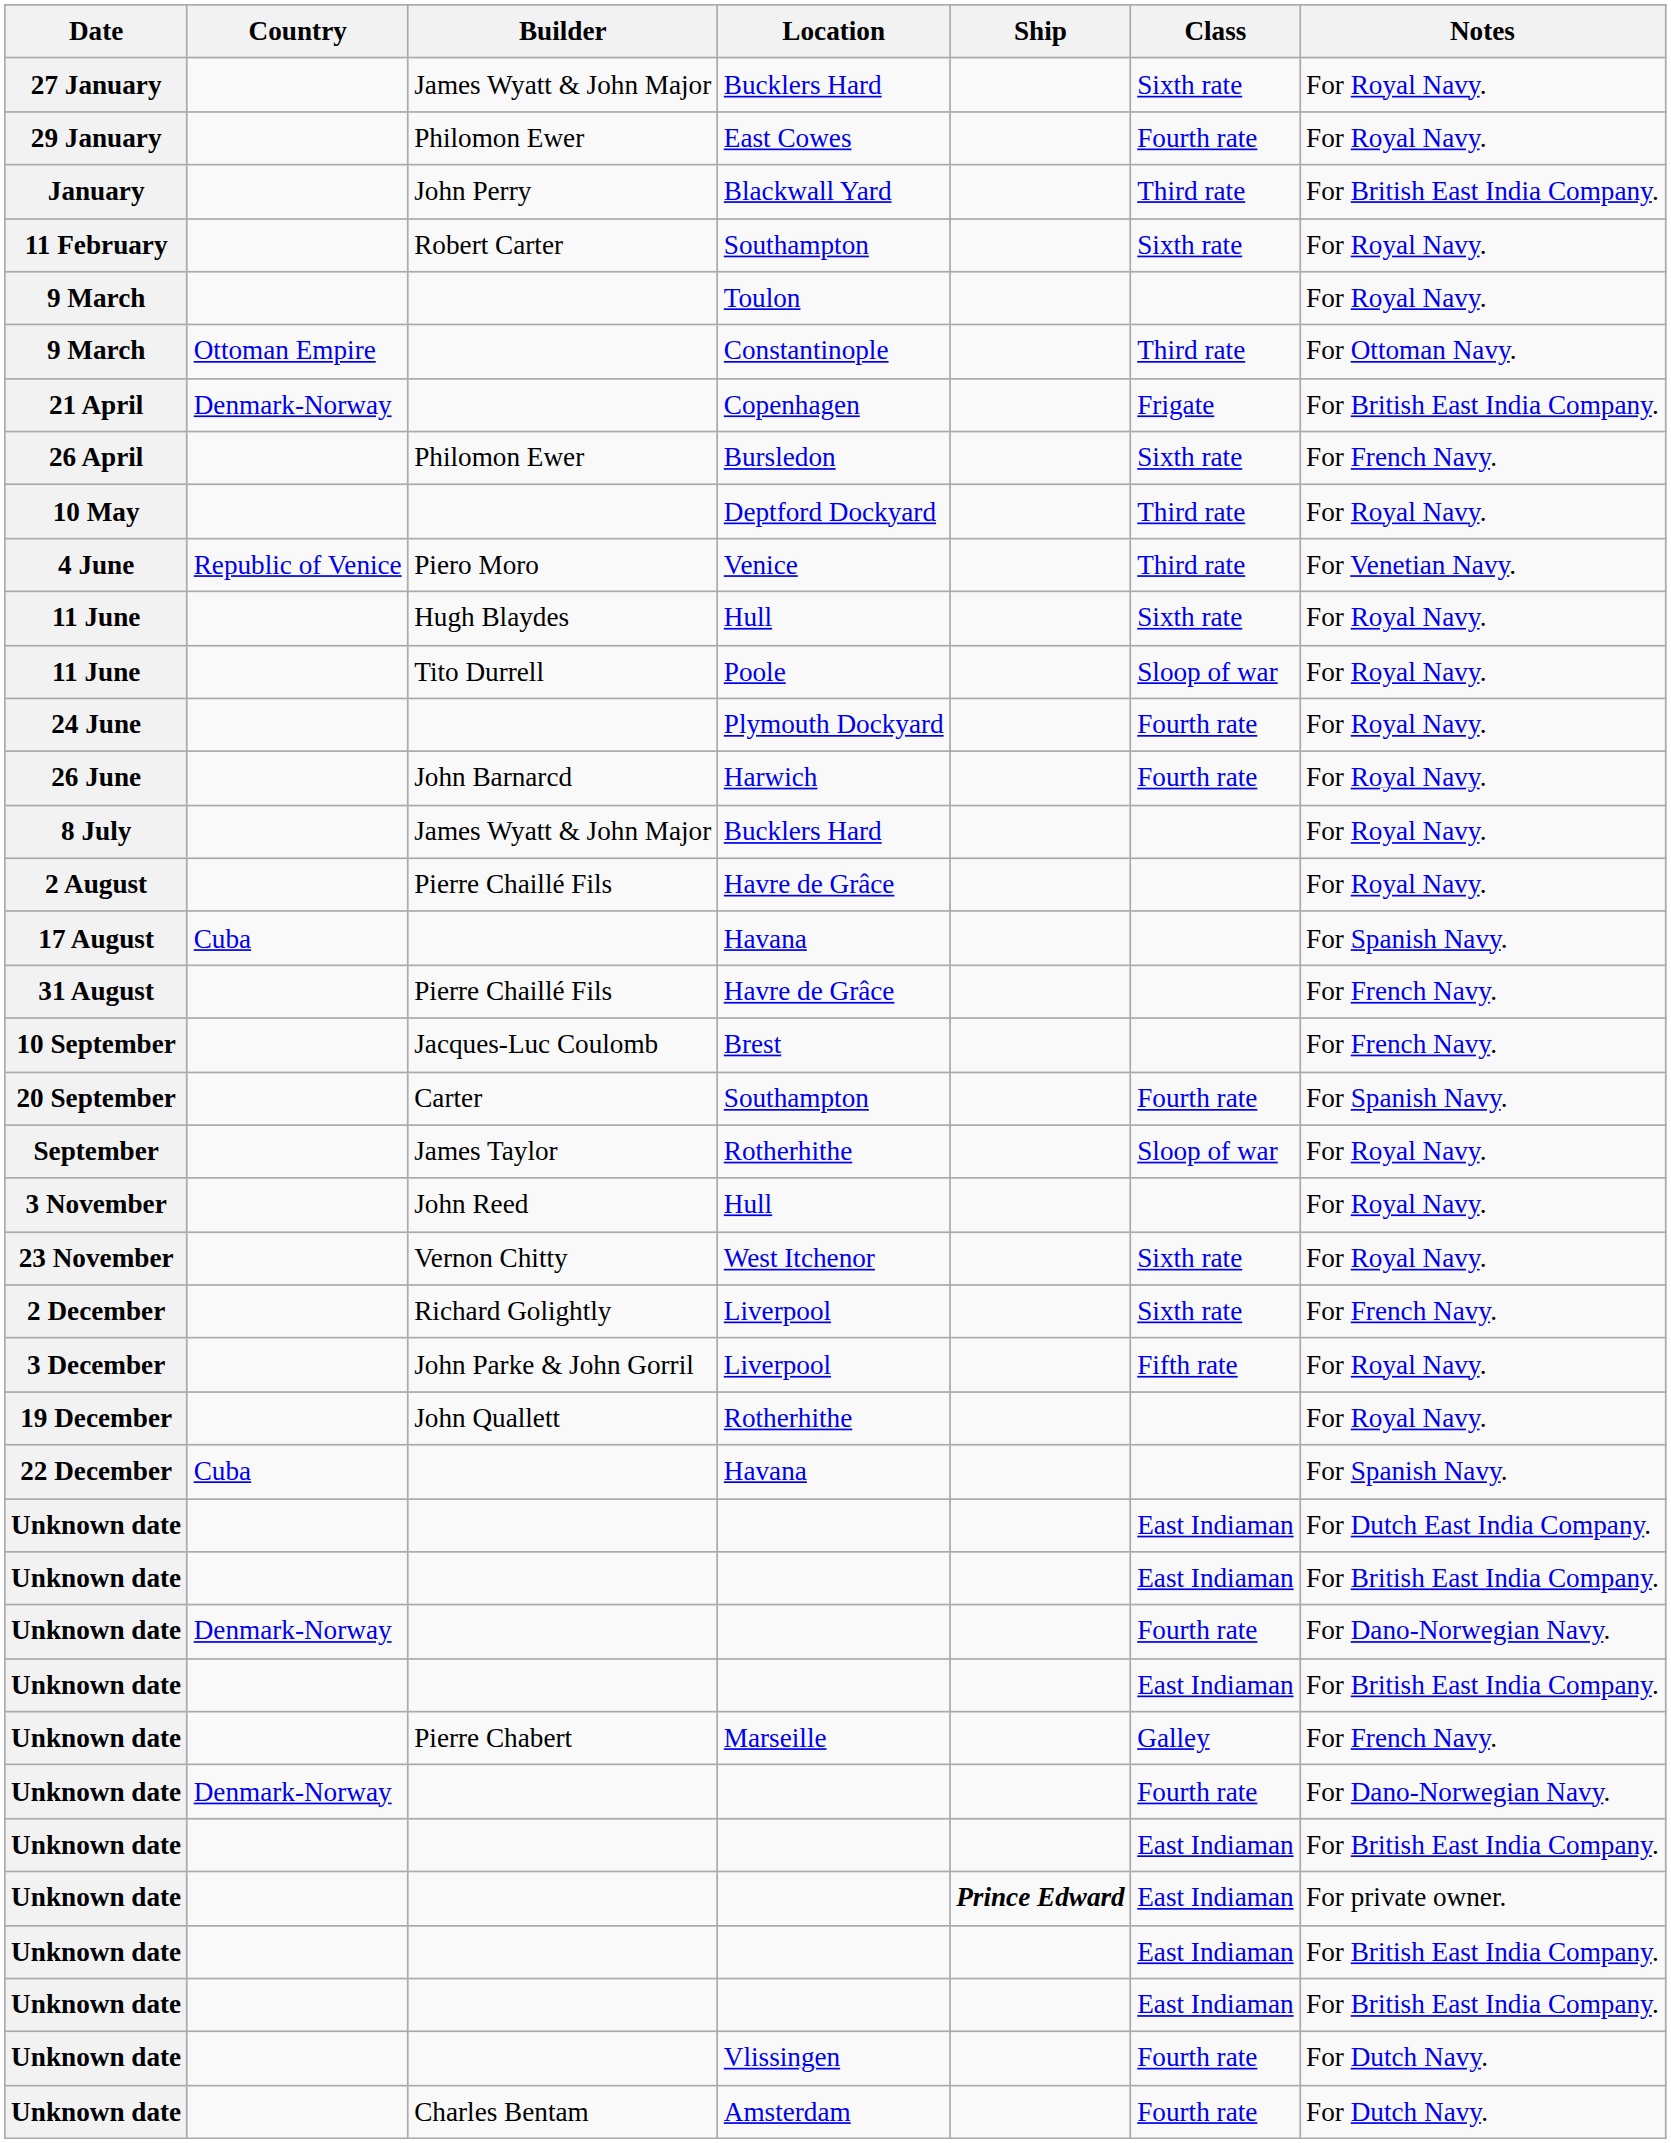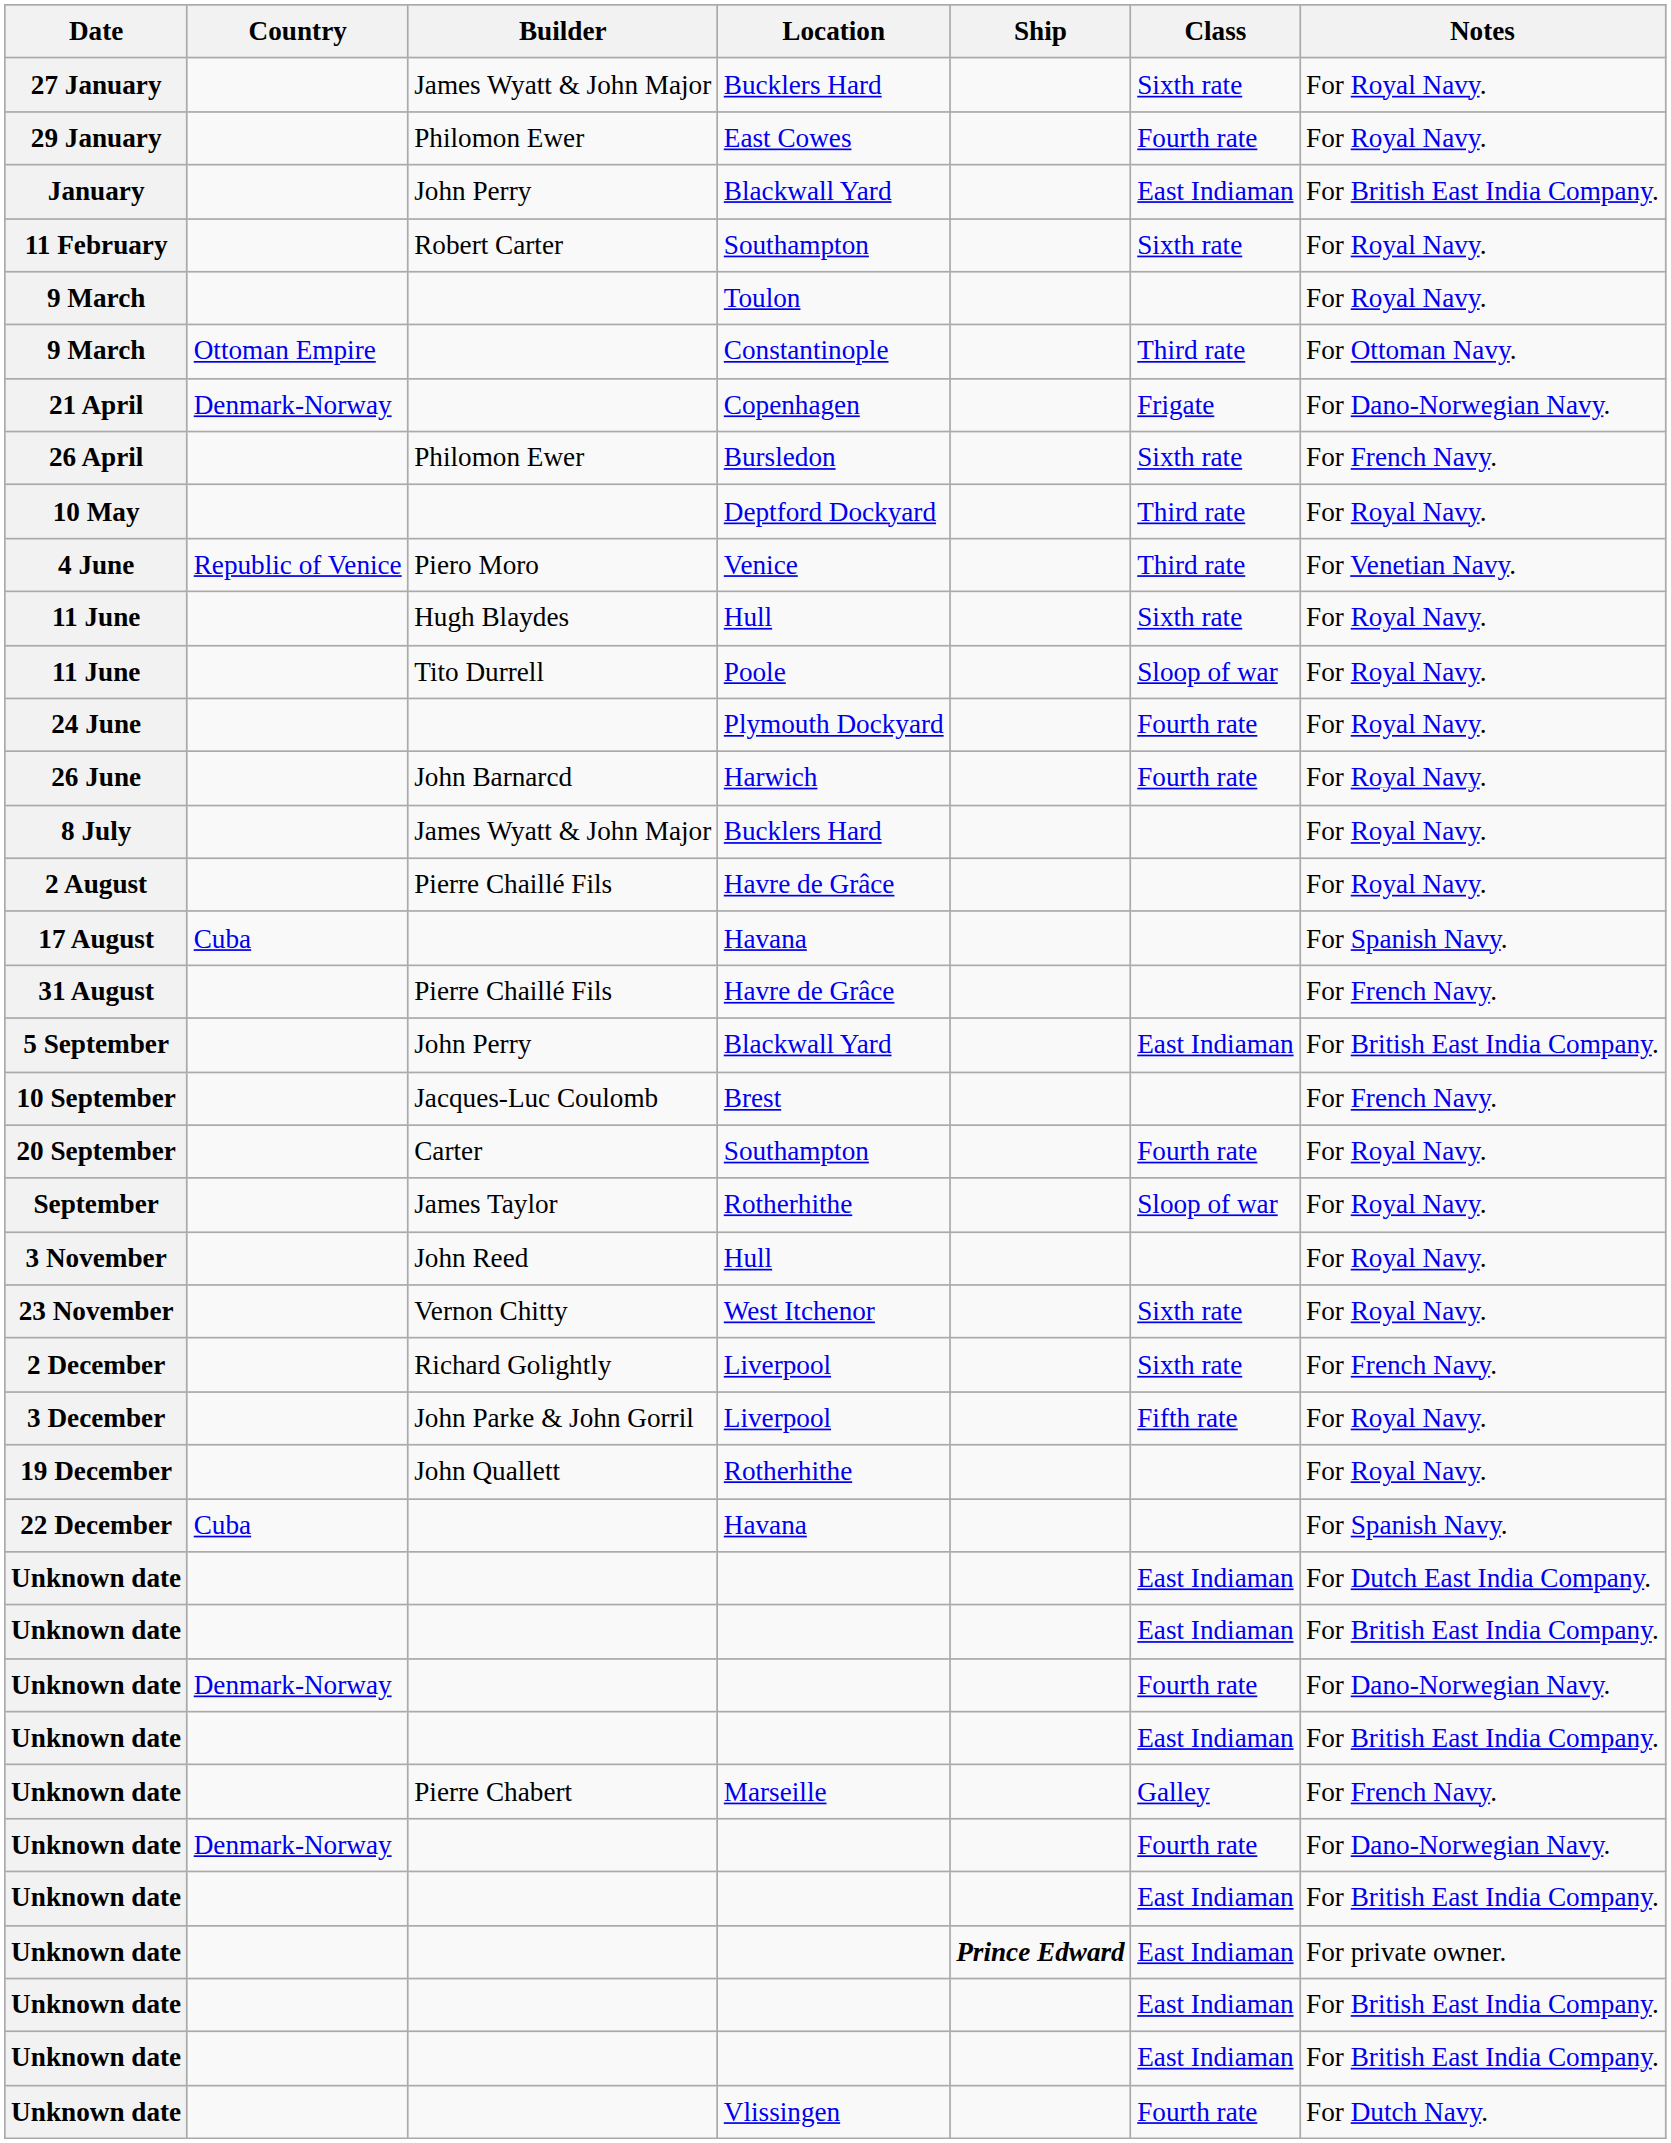 <table class="wikitable sortable" style="font-size:1.00em; line-height:1.5em;">
 <tr>
 <th>Date</th>
 <th>Country</th>
 <th>Builder</th>
 <th>Location</th>
 <th>Ship</th>
 <th>Class</th>
 <th>Notes</th>
 </tr>
 <tr ---->
 <th>27 January</th>
 <td></td>
 <td>James Wyatt & John Major</td>
 <td><a href='#'>Bucklers Hard</a></td>
 <td><strong></strong></td>
 <td><a href='#'>Sixth rate</a></td>
 <td>For <a href='#'>Royal Navy</a>.</td>
 </tr>
 <tr ---->
 <th>29 January</th>
 <td></td>
 <td>Philomon Ewer</td>
 <td><a href='#'>East Cowes</a></td>
 <td><strong></strong></td>
 <td><a href='#'>Fourth rate</a></td>
 <td>For <a href='#'>Royal Navy</a>.</td>
 </tr>
 <tr ---->
 <th>January</th>
 <td></td>
 <td>John Perry</td>
 <td><a href='#'>Blackwall Yard</a></td>
 <td><strong></strong></td>
-<td><a href='#'>Third rate</a></td>
+<td><a href='#'>East Indiaman</a></td>
 <td>For <a href='#'>British East India Company</a>.</td>
 </tr>
 <tr ---->
 <th>11 February</th>
 <td></td>
 <td>Robert Carter</td>
 <td><a href='#'>Southampton</a></td>
 <td><strong></strong></td>
 <td><a href='#'>Sixth rate</a></td>
 <td>For <a href='#'>Royal Navy</a>.</td>
 </tr>
 <tr ---->
 <th>9 March</th>
 <td></td>
 <td></td>
 <td><a href='#'>Toulon</a></td>
 <td><strong></strong></td>
 <td></td>
 <td>For <a href='#'>Royal Navy</a>.</td>
 </tr>
 <tr ---->
 <th>9 March</th>
 <td> <a href='#'>Ottoman Empire</a></td>
 <td></td>
 <td><a href='#'>Constantinople</a></td>
 <td><strong></strong></td>
 <td><a href='#'>Third rate</a></td>
 <td>For <a href='#'>Ottoman Navy</a>.</td>
 </tr>
 <tr ---->
 <th>21 April</th>
 <td> <a href='#'>Denmark-Norway</a></td>
 <td></td>
 <td><a href='#'>Copenhagen</a></td>
 <td><strong></strong></td>
 <td><a href='#'>Frigate</a></td>
-<td>For <a href='#'>British East India Company</a>.</td>
+<td>For <a href='#'>Dano-Norwegian Navy</a>.</td>
 </tr>
 <tr ---->
 <th>26 April</th>
 <td></td>
 <td>Philomon Ewer</td>
 <td><a href='#'>Bursledon</a></td>
 <td><strong></strong></td>
 <td><a href='#'>Sixth rate</a></td>
 <td>For <a href='#'>French Navy</a>.</td>
 </tr>
 <tr ---->
 <th>10 May</th>
 <td></td>
 <td></td>
 <td><a href='#'>Deptford Dockyard</a></td>
 <td><strong></strong></td>
 <td><a href='#'>Third rate</a></td>
 <td>For <a href='#'>Royal Navy</a>.</td>
 </tr>
 <tr ---->
 <th>4 June</th>
 <td> <a href='#'>Republic of Venice</a></td>
 <td>Piero Moro</td>
 <td><a href='#'>Venice</a></td>
 <td><strong></strong></td>
 <td><a href='#'>Third rate</a></td>
 <td>For <a href='#'>Venetian Navy</a>.</td>
 </tr>
 <tr ---->
 <th>11 June</th>
 <td></td>
 <td>Hugh Blaydes</td>
 <td><a href='#'>Hull</a></td>
 <td><strong></strong></td>
 <td><a href='#'>Sixth rate</a></td>
 <td>For <a href='#'>Royal Navy</a>.</td>
 </tr>
 <tr ---->
 <th>11 June</th>
 <td></td>
 <td>Tito Durrell</td>
 <td><a href='#'>Poole</a></td>
 <td><strong></strong></td>
 <td><a href='#'>Sloop of war</a></td>
 <td>For <a href='#'>Royal Navy</a>.</td>
 </tr>
 <tr ---->
 <th>24 June</th>
 <td></td>
 <td></td>
 <td><a href='#'>Plymouth Dockyard</a></td>
 <td><strong></strong></td>
 <td><a href='#'>Fourth rate</a></td>
 <td>For <a href='#'>Royal Navy</a>.</td>
 </tr>
 <tr ---->
 <th>26 June</th>
 <td></td>
 <td>John Barnarcd</td>
 <td><a href='#'>Harwich</a></td>
 <td><strong></strong></td>
 <td><a href='#'>Fourth rate</a></td>
 <td>For <a href='#'>Royal Navy</a>.</td>
 </tr>
 <tr ---->
 <th>8 July</th>
 <td></td>
 <td>James Wyatt & John Major</td>
 <td><a href='#'>Bucklers Hard</a></td>
 <td><strong></strong></td>
 <td></td>
 <td>For <a href='#'>Royal Navy</a>.</td>
 </tr>
 <tr ---->
 <th>2 August</th>
 <td></td>
 <td>Pierre Chaillé Fils</td>
 <td><a href='#'>Havre de Grâce</a></td>
 <td><strong></strong></td>
 <td></td>
 <td>For <a href='#'>Royal Navy</a>.</td>
 </tr>
 <tr ---->
 <th>17 August</th>
 <td> <a href='#'>Cuba</a></td>
 <td></td>
 <td><a href='#'>Havana</a></td>
 <td><strong></strong></td>
 <td></td>
 <td>For <a href='#'>Spanish Navy</a>.</td>
 </tr>
 <tr ---->
 <th>31 August</th>
 <td></td>
 <td>Pierre Chaillé Fils</td>
 <td><a href='#'>Havre de Grâce</a></td>
 <td><strong></strong></td>
 <td></td>
 <td>For <a href='#'>French Navy</a>.</td>
 </tr>
 <tr ---->
+<th>5 September</th>
+<td></td>
+<td>John Perry</td>
+<td><a href='#'>Blackwall Yard</a></td>
+<td><strong></strong></td>
+<td><a href='#'>East Indiaman</a></td>
+<td>For <a href='#'>British East India Company</a>.</td>
+</tr>
+<tr ---->
 <th>10 September</th>
 <td></td>
 <td>Jacques-Luc Coulomb</td>
 <td><a href='#'>Brest</a></td>
 <td><strong></strong></td>
 <td></td>
 <td>For <a href='#'>French Navy</a>.</td>
 </tr>
 <tr ---->
 <th>20 September</th>
 <td></td>
 <td>Carter</td>
 <td><a href='#'>Southampton</a></td>
 <td><strong></strong></td>
 <td><a href='#'>Fourth rate</a></td>
-<td>For <a href='#'>Spanish Navy</a>.</td>
+<td>For <a href='#'>Royal Navy</a>.</td>
 </tr>
 <tr ---->
 <th>September</th>
 <td></td>
 <td>James Taylor</td>
 <td><a href='#'>Rotherhithe</a></td>
 <td><strong></strong></td>
 <td><a href='#'>Sloop of war</a></td>
 <td>For <a href='#'>Royal Navy</a>.</td>
 </tr>
 <tr ---->
 <th>3 November</th>
 <td></td>
 <td>John Reed</td>
 <td><a href='#'>Hull</a></td>
 <td><strong></strong></td>
 <td></td>
 <td>For <a href='#'>Royal Navy</a>.</td>
 </tr>
 <tr ---->
 <th>23 November</th>
 <td></td>
 <td>Vernon Chitty</td>
 <td><a href='#'>West Itchenor</a></td>
 <td><strong></strong></td>
 <td><a href='#'>Sixth rate</a></td>
 <td>For <a href='#'>Royal Navy</a>.</td>
 </tr>
 <tr ---->
 <th>2 December</th>
 <td></td>
 <td>Richard Golightly</td>
 <td><a href='#'>Liverpool</a></td>
 <td><strong></strong></td>
 <td><a href='#'>Sixth rate</a></td>
 <td>For <a href='#'>French Navy</a>.</td>
 </tr>
 <tr ---->
 <th>3 December</th>
 <td></td>
 <td>John Parke & John Gorril</td>
 <td><a href='#'>Liverpool</a></td>
 <td><strong></strong></td>
 <td><a href='#'>Fifth rate</a></td>
 <td>For <a href='#'>Royal Navy</a>.</td>
 </tr>
 <tr ---->
 <th>19 December</th>
 <td></td>
 <td>John Quallett</td>
 <td><a href='#'>Rotherhithe</a></td>
 <td><strong></strong></td>
 <td></td>
 <td>For <a href='#'>Royal Navy</a>.</td>
 </tr>
 <tr ---->
 <th>22 December</th>
 <td>  <a href='#'>Cuba</a></td>
 <td></td>
 <td><a href='#'>Havana</a></td>
 <td><strong></strong></td>
 <td></td>
 <td>For <a href='#'>Spanish Navy</a>.</td>
 </tr>
 <tr ---->
 <th>Unknown date</th>
 <td></td>
 <td></td>
 <td></td>
 <td><strong></strong></td>
 <td><a href='#'>East Indiaman</a></td>
 <td>For <a href='#'>Dutch East India Company</a>.</td>
 </tr>
 <tr ---->
 <th>Unknown date</th>
 <td></td>
 <td></td>
 <td></td>
 <td><strong></strong></td>
 <td><a href='#'>East Indiaman</a></td>
 <td>For <a href='#'>British East India Company</a>.</td>
 </tr>
 <tr ---->
 <th>Unknown date</th>
 <td> <a href='#'>Denmark-Norway</a></td>
 <td></td>
 <td></td>
 <td><strong></strong></td>
 <td><a href='#'>Fourth rate</a></td>
 <td>For <a href='#'>Dano-Norwegian Navy</a>.</td>
 </tr>
 <tr ---->
 <th>Unknown date</th>
 <td></td>
 <td></td>
 <td></td>
 <td><strong></strong></td>
 <td><a href='#'>East Indiaman</a></td>
 <td>For <a href='#'>British East India Company</a>.</td>
 </tr>
 <tr ---->
 <th>Unknown date</th>
 <td></td>
 <td>Pierre Chabert</td>
 <td><a href='#'>Marseille</a></td>
 <td><strong></strong></td>
 <td><a href='#'>Galley</a></td>
 <td>For <a href='#'>French Navy</a>.</td>
 </tr>
 <tr ---->
 <th>Unknown date</th>
 <td>  <a href='#'>Denmark-Norway</a></td>
 <td></td>
 <td></td>
 <td><strong></strong></td>
 <td><a href='#'>Fourth rate</a></td>
 <td>For <a href='#'>Dano-Norwegian Navy</a>.</td>
 </tr>
 <tr ---->
 <th>Unknown date</th>
 <td></td>
 <td></td>
 <td></td>
 <td><strong></strong></td>
 <td><a href='#'>East Indiaman</a></td>
 <td>For <a href='#'>British East India Company</a>.</td>
 </tr>
 <tr ---->
 <th>Unknown date</th>
 <td></td>
 <td></td>
 <td></td>
 <td><strong><em>Prince Edward</em></strong></td>
 <td><a href='#'>East Indiaman</a></td>
 <td>For private owner.</td>
 </tr>
 <tr ---->
 <th>Unknown date</th>
 <td></td>
 <td></td>
 <td></td>
 <td><strong></strong></td>
 <td><a href='#'>East Indiaman</a></td>
 <td>For <a href='#'>British East India Company</a>.</td>
 </tr>
 <tr ---->
 <th>Unknown date</th>
 <td></td>
 <td></td>
 <td></td>
 <td><strong></strong></td>
 <td><a href='#'>East Indiaman</a></td>
 <td>For <a href='#'>British East India Company</a>.</td>
 </tr>
 <tr ---->
 <th>Unknown date</th>
 <td></td>
 <td></td>
 <td><a href='#'>Vlissingen</a></td>
 <td><strong></strong></td>
 <td><a href='#'>Fourth rate</a></td>
 <td>For <a href='#'>Dutch Navy</a>.</td>
 </tr>
-<tr ---->
-<th>Unknown date</th>
-<td></td>
-<td>Charles Bentam</td>
-<td><a href='#'>Amsterdam</a></td>
-<td><strong></strong></td>
-<td><a href='#'>Fourth rate</a></td>
-<td>For <a href='#'>Dutch Navy</a>.</td>
-</tr>
 </table>
